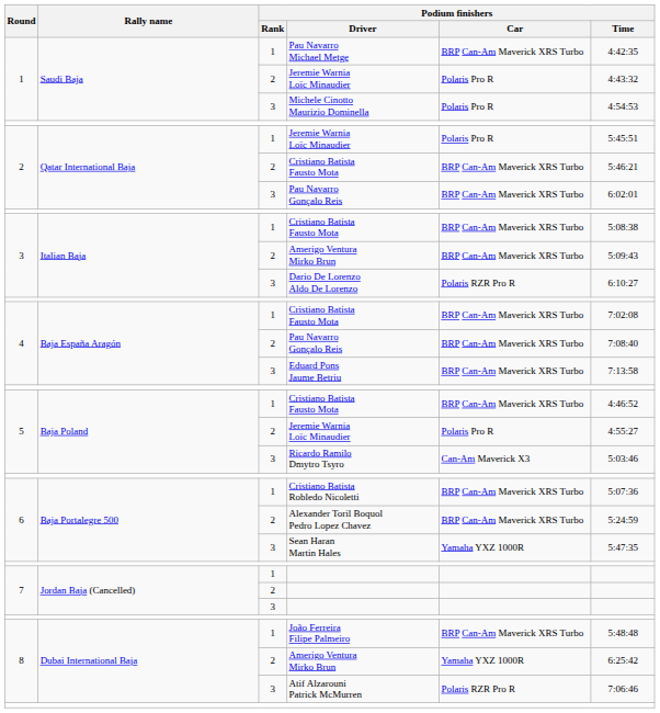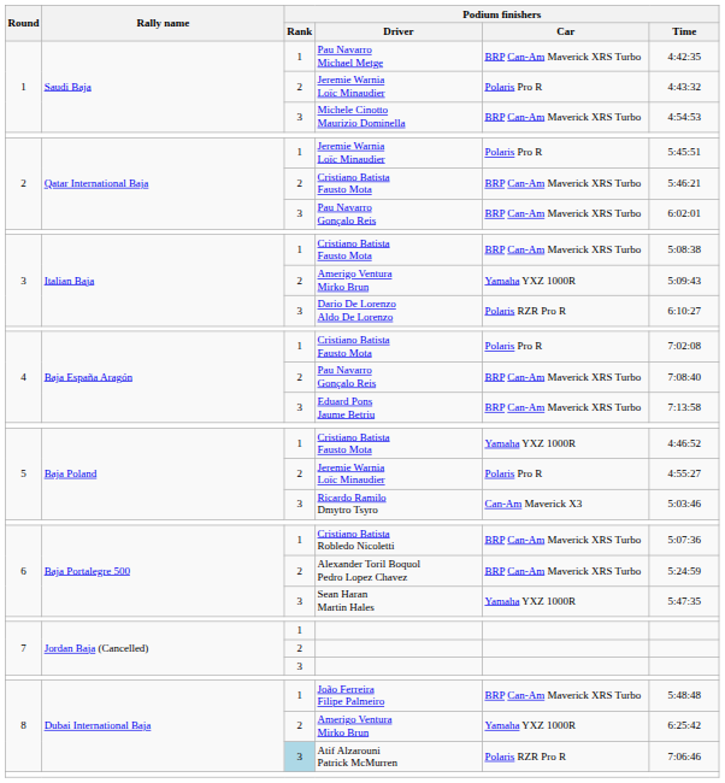 <table class="wikitable" style="font-size:85%;">
 <tr>
 <th rowspan=2>Round</th>
 <th style="width:22em" rowspan=2>Rally name</th>
 <th colspan=4>Podium finishers</th>
 </tr>
 <tr>
 <th>Rank</th>
 <th style="width:15em">Driver</th>
 <th style="width:15em">Car</th>
 <th style="width:6em">Time</th>
 </tr>
 <tr>
 <td rowspan=3 align=center>1</td>
 <td rowspan=3> <a href='#'>Saudi Baja</a></td>
 <td align=center>1</td>
 <td> <a href='#'>Pau Navarro</a> <br> <a href='#'>Michael Metge</a></td>
 <td><a href='#'>BRP</a> <a href='#'>Can-Am</a> Maverick XRS Turbo</td>
 <td align=center>4:42:35</td>
 </tr>
 <tr>
 <td align=center>2</td>
 <td> <a href='#'>Jeremie Warnia</a> <br> <a href='#'>Loïc Minaudier</a></td>
 <td><a href='#'>Polaris</a> Pro R</td>
 <td align=center>4:43:32</td>
 </tr>
 <tr>
 <td align=center>3</td>
 <td> <a href='#'>Michele Cinotto</a> <br> <a href='#'>Maurizio Dominella</a></td>
-<td><a href='#'>Polaris</a> Pro R</td>
+<td><a href='#'>BRP</a> <a href='#'>Can-Am</a> Maverick XRS Turbo</td>
 <td align=center>4:54:53</td>
 </tr>
 <tr style="background:white;">
 <td colspan=6></td>
 </tr>
 <tr>
 <td rowspan=3 align=center>2</td>
 <td rowspan=3> <a href='#'>Qatar International Baja</a></td>
 <td align=center>1</td>
 <td> <a href='#'>Jeremie Warnia</a> <br> <a href='#'>Loïc Minaudier</a></td>
 <td><a href='#'>Polaris</a> Pro R</td>
 <td align=center>5:45:51</td>
 </tr>
 <tr>
 <td align=center>2</td>
 <td> <a href='#'>Cristiano Batista</a> <br> <a href='#'>Fausto Mota</a></td>
 <td><a href='#'>BRP</a> <a href='#'>Can-Am</a> Maverick XRS Turbo</td>
 <td align=center>5:46:21</td>
 </tr>
 <tr>
 <td align=center>3</td>
 <td> <a href='#'>Pau Navarro</a> <br> <a href='#'>Gonçalo Reis</a></td>
 <td><a href='#'>BRP</a> <a href='#'>Can-Am</a> Maverick XRS Turbo</td>
 <td align=center>6:02:01</td>
 </tr>
 <tr style="background:white;">
 <td colspan=6></td>
 </tr>
 <tr>
 <td rowspan=3 align=center>3</td>
 <td rowspan=3> <a href='#'>Italian Baja</a></td>
 <td align=center>1</td>
 <td> <a href='#'>Cristiano Batista</a> <br> <a href='#'>Fausto Mota</a></td>
 <td><a href='#'>BRP</a> <a href='#'>Can-Am</a> Maverick XRS Turbo</td>
 <td align=center>5:08:38</td>
 </tr>
 <tr>
 <td align=center>2</td>
 <td> <a href='#'>Amerigo Ventura</a> <br> <a href='#'>Mirko Brun</a></td>
-<td><a href='#'>BRP</a> <a href='#'>Can-Am</a> Maverick XRS Turbo</td>
+<td><a href='#'>Yamaha</a> YXZ 1000R</td>
 <td align=center>5:09:43</td>
 </tr>
 <tr>
 <td align=center>3</td>
 <td> <a href='#'>Dario De Lorenzo</a> <br> <a href='#'>Aldo De Lorenzo</a></td>
 <td><a href='#'>Polaris</a> RZR Pro R</td>
 <td align=center>6:10:27</td>
 </tr>
 <tr style="background:white;">
 <td colspan=6></td>
 </tr>
 <tr>
 <td rowspan=3 align=center>4</td>
 <td rowspan=3> <a href='#'>Baja España Aragón</a></td>
 <td align=center>1</td>
 <td> <a href='#'>Cristiano Batista</a> <br> <a href='#'>Fausto Mota</a></td>
-<td><a href='#'>BRP</a> <a href='#'>Can-Am</a> Maverick XRS Turbo</td>
+<td><a href='#'>Polaris</a> Pro R</td>
 <td align=center>7:02:08</td>
 </tr>
 <tr>
 <td align=center>2</td>
 <td> <a href='#'>Pau Navarro</a> <br> <a href='#'>Gonçalo Reis</a></td>
 <td><a href='#'>BRP</a> <a href='#'>Can-Am</a> Maverick XRS Turbo</td>
 <td align=center>7:08:40</td>
 </tr>
 <tr>
 <td align=center>3</td>
 <td> <a href='#'>Eduard Pons</a> <br> <a href='#'>Jaume Betriu</a></td>
 <td><a href='#'>BRP</a> <a href='#'>Can-Am</a> Maverick XRS Turbo</td>
 <td align=center>7:13:58</td>
 </tr>
 <tr style="background:white;">
 <td colspan=6></td>
 </tr>
 <tr>
 <td rowspan=3 align=center>5</td>
 <td rowspan=3> <a href='#'>Baja Poland</a></td>
 <td align=center>1</td>
 <td> <a href='#'>Cristiano Batista</a><br> <a href='#'>Fausto Mota</a></td>
-<td><a href='#'>BRP</a> <a href='#'>Can-Am</a> Maverick XRS Turbo</td>
+<td><a href='#'>Yamaha</a> YXZ 1000R</td>
 <td align=center>4:46:52</td>
 </tr>
 <tr>
 <td align=center>2</td>
 <td> <a href='#'>Jeremie Warnia</a> <br> <a href='#'>Loïc Minaudier</a></td>
 <td><a href='#'>Polaris</a> Pro R</td>
 <td align=center>4:55:27</td>
 </tr>
 <tr>
 <td align=center>3</td>
 <td> <a href='#'>Ricardo Ramilo</a><br> Dmytro Tsyro</td>
 <td><a href='#'>Can-Am</a> Maverick X3</td>
 <td align=center>5:03:46</td>
 </tr>
 <tr style="background:white;">
 <td colspan=6></td>
 </tr>
 <tr>
 <td rowspan=3 align=center>6</td>
 <td rowspan=3> <a href='#'>Baja Portalegre 500</a></td>
 <td align=center>1</td>
 <td> <a href='#'>Cristiano Batista</a><br> Robledo Nicoletti</td>
 <td><a href='#'>BRP</a> <a href='#'>Can-Am</a> Maverick XRS Turbo</td>
 <td align=center>5:07:36</td>
 </tr>
 <tr>
 <td align=center>2</td>
 <td> Alexander Toril Boquol<br> Pedro Lopez Chavez</td>
 <td><a href='#'>BRP</a> <a href='#'>Can-Am</a> Maverick XRS Turbo</td>
 <td align=center>5:24:59</td>
 </tr>
 <tr>
 <td align=center>3</td>
 <td> Sean Haran<br> Martin Hales</td>
 <td><a href='#'>Yamaha</a> YXZ 1000R</td>
 <td align=center>5:47:35</td>
 </tr>
 <tr style="background:white;">
 <td colspan=6></td>
 </tr>
 <tr>
 <td rowspan=3 align=center>7</td>
 <td rowspan=3> <a href='#'>Jordan Baja</a> (Cancelled)</td>
 <td align=center>1</td>
 <td></td>
 <td></td>
 <td align=center></td>
 </tr>
 <tr>
 <td align=center>2</td>
 <td></td>
 <td></td>
 <td align=center></td>
 </tr>
 <tr>
 <td align=center>3</td>
 <td></td>
 <td></td>
 <td align=center></td>
 </tr>
 <tr style="background:white;">
 <td colspan=6></td>
 </tr>
 <tr>
 <td rowspan=3 align=center>8</td>
 <td rowspan=3> <a href='#'>Dubai International Baja</a></td>
 <td align=center>1</td>
 <td> <a href='#'>João Ferreira</a><br> <a href='#'>Filipe Palmeiro</a></td>
 <td><a href='#'>BRP</a> <a href='#'>Can-Am</a> Maverick XRS Turbo</td>
 <td align=center>5:48:48</td>
 </tr>
 <tr>
 <td align=center>2</td>
 <td> <a href='#'>Amerigo Ventura</a> <br> <a href='#'>Mirko Brun</a></td>
 <td><a href='#'>Yamaha</a> YXZ 1000R</td>
 <td align=center>6:25:42</td>
 </tr>
 <tr>
-<td align=center>3</td>
+<td align=center style="background: lightblue;">3</td>
 <td> Atif Alzarouni<br> Patrick McMurren</td>
 <td><a href='#'>Polaris</a> RZR Pro R</td>
 <td align=center>7:06:46</td>
 </tr>
 <tr style="background:white;">
 <td colspan=6></td>
 </tr>
 </table>
